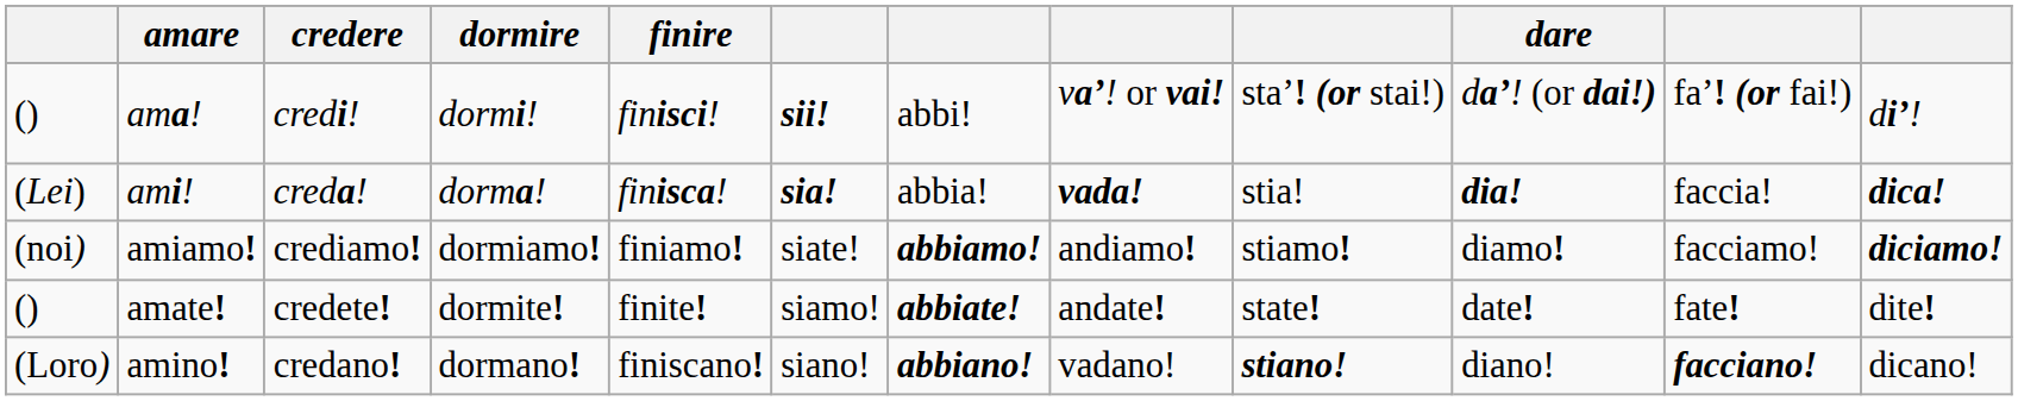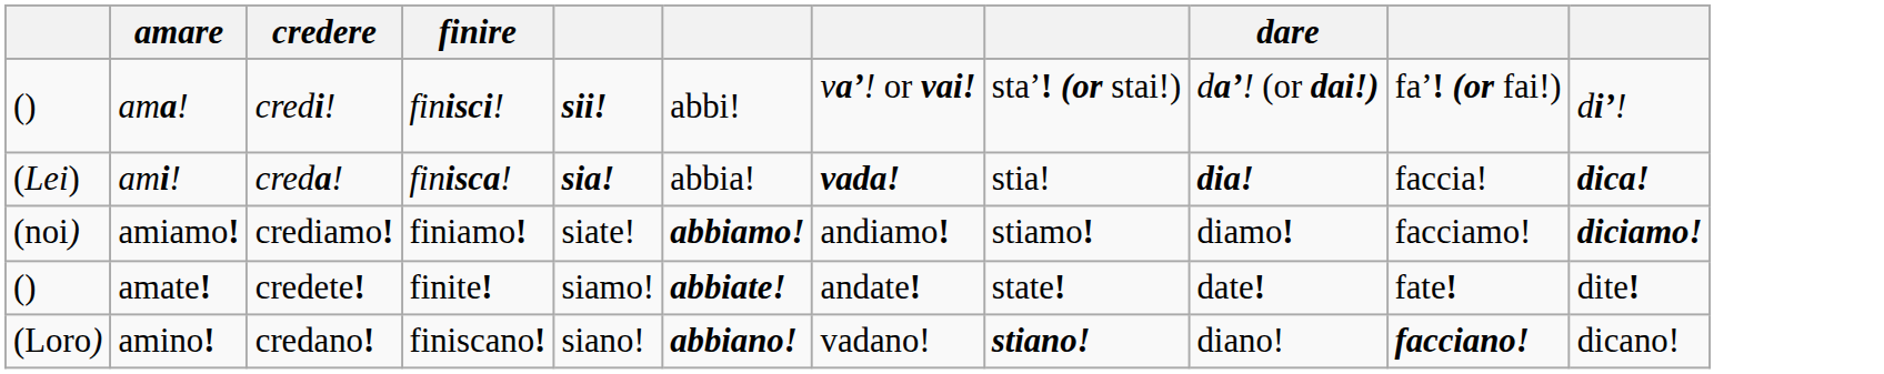 <table class="wikitable">
 <tr>
 <th></th>
 <th><em>am<span>are</span></em></th>
 <th><em>cred<span>ere</span></em></th>
-<th><em>dorm<span>ire</span></em></th>
 <th><em>fin<span>ire</span></em></th>
 <th></th>
 <th></th>
 <th></th>
 <th></th>
 <th><em>dare</em></th>
 <th></th>
 <th></th>
 </tr>
 <tr>
 <td>()</td>
 <td><em>am<span><strong>a</strong></span>!</em><br></td>
 <td><em>cred<span><strong>i</strong></span>!</em><br></td>
-<td><em>dorm<span><strong>i</strong></span>!</em><br></td>
 <td><em>fin<span><strong>isc</strong></span><span><strong>i</strong></span>!</em><br></td>
 <td><strong><em>sii<strong>!<em><br></td>
 <td></em></strong>abbi</strong>!</em><br></td>
 <td><em>v<strong>a’</strong>!</em> or <strong><em>vai<strong>!<em><br><br></td>
 <td></em>st</strong>a’<strong>!<em> (or </em></strong>stai</strong>!</em>)<br><br></td>
 <td><em>d<strong>a’</strong>!</em> (or <strong><em>dai<strong>!<em>)<br><br></td>
 <td></em>f</strong>a’<strong>!<em> (or </em></strong>fai</strong>!</em>)<br><br></td>
 <td><em>d<strong>i’</strong>!</em><br></td>
 </tr>
 <tr>
 <td>(<em>Lei</em>)</td>
 <td><em>am<span><strong>i</strong></span>!</em><br></td>
 <td><em>cred<span><strong>a</strong></span>!</em><br></td>
-<td><em>dorm<span><strong>a</strong></span>!</em><br></td>
 <td><em>fin<span><strong>isc</strong></span><span><strong>a</strong></span>!</em><br></td>
 <td><strong><em>sia<strong>!<em><br></td>
 <td></em></strong>abbia</strong>!</em><br></td>
 <td><strong><em>vada<strong>!<em><br></td>
 <td></em></strong>stia</strong>!</em><br></td>
 <td><strong><em>dia<strong>!<em><br></td>
 <td></em></strong>faccia</strong>!</em><br></td>
 <td><strong><em>dica<strong>!<em><br></td>
 </tr>
 <tr>
 <td>(</em>noi<em>)</td>
 <td></em>am<span></strong>iamo<strong></span>!<em><br></td>
 <td></em>cred<span></strong>iamo<strong></span>!<em><br></td>
-<td></em>dorm<span></strong>iamo<strong></span>!<em><br></td>
 <td></em>fin<span></strong>iamo<strong></span>!<em><br></td>
 <td></em></strong>siate</strong>!</em><br></td>
 <td><strong><em>abbiamo<strong>!<em><br></td>
 <td></em>and</strong>iamo<strong>!<em><br></td>
 <td></em>st</strong>iamo<strong>!<em><br></td>
 <td></em>d</strong>iamo<strong>!<em><br></td>
 <td></em></strong>facciamo</strong>!</em><br></td>
 <td><strong><em>diciamo<strong>!<em><br></td>
 </tr>
 <tr>
 <td>()</td>
 <td></em>am<span></strong>ate<strong></span>!<em><br></td>
 <td></em>cred<span></strong>ete<strong></span>!<em><br></td>
-<td></em>dorm<span></strong>ite<strong></span>!<em><br></td>
 <td></em>fin<span></strong>ite<strong></span>!<em><br></td>
 <td></em></strong>siamo</strong>!</em><br></td>
 <td><strong><em>abbiate<strong>!<em><br></td>
 <td></em>and</strong>ate<strong>!<em><br></td>
 <td></em>st</strong>ate<strong>!<em><br></td>
 <td></em>d</strong>ate<strong>!<em><br></td>
 <td></em>f</strong>ate<strong>!<em><br></td>
 <td></em>d</strong>ite<strong>!<em><br></td>
 </tr>
 <tr>
 <td>(</em>Loro<em>)</td>
 <td></em>am<span></strong>ino<strong></span>!<em><br></td>
 <td></em>cred<span></strong>ano<strong></span>!<em><br></td>
-<td></em>dorm<span></strong>ano<strong></span>!<em><br></td>
 <td></em>fin<span></strong>isc<strong></span><span></strong>ano<strong></span>!<em><br></td>
 <td></em></strong>siano</strong>!</em><br></td>
 <td><strong><em>abbiano<strong>!<em><br></td>
 <td></em></strong>vadano</strong>!</em><br></td>
 <td><strong><em>stiano<strong>!<em><br></td>
 <td></em></strong>diano</strong>!</em><br></td>
 <td><strong><em>facciano<strong>!<em><br></td>
 <td></em></strong>dicano</strong>!</em><br></td>
 </tr>
 </table>
